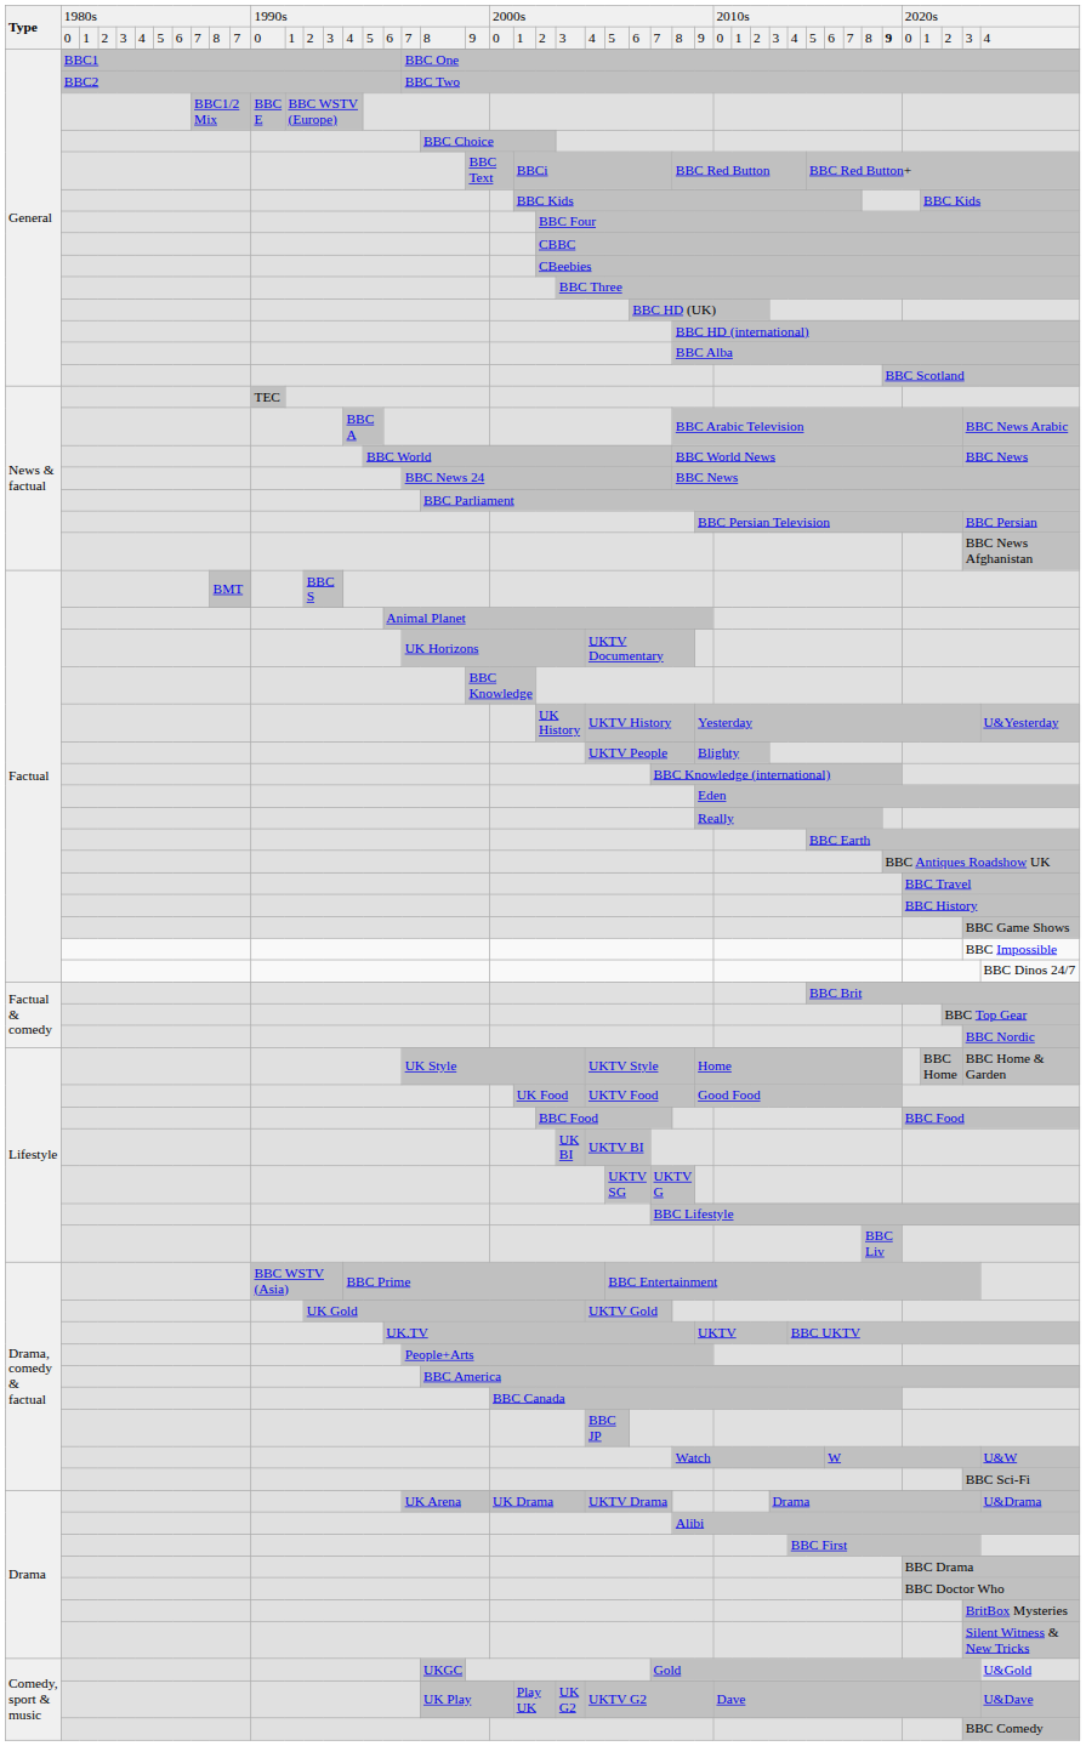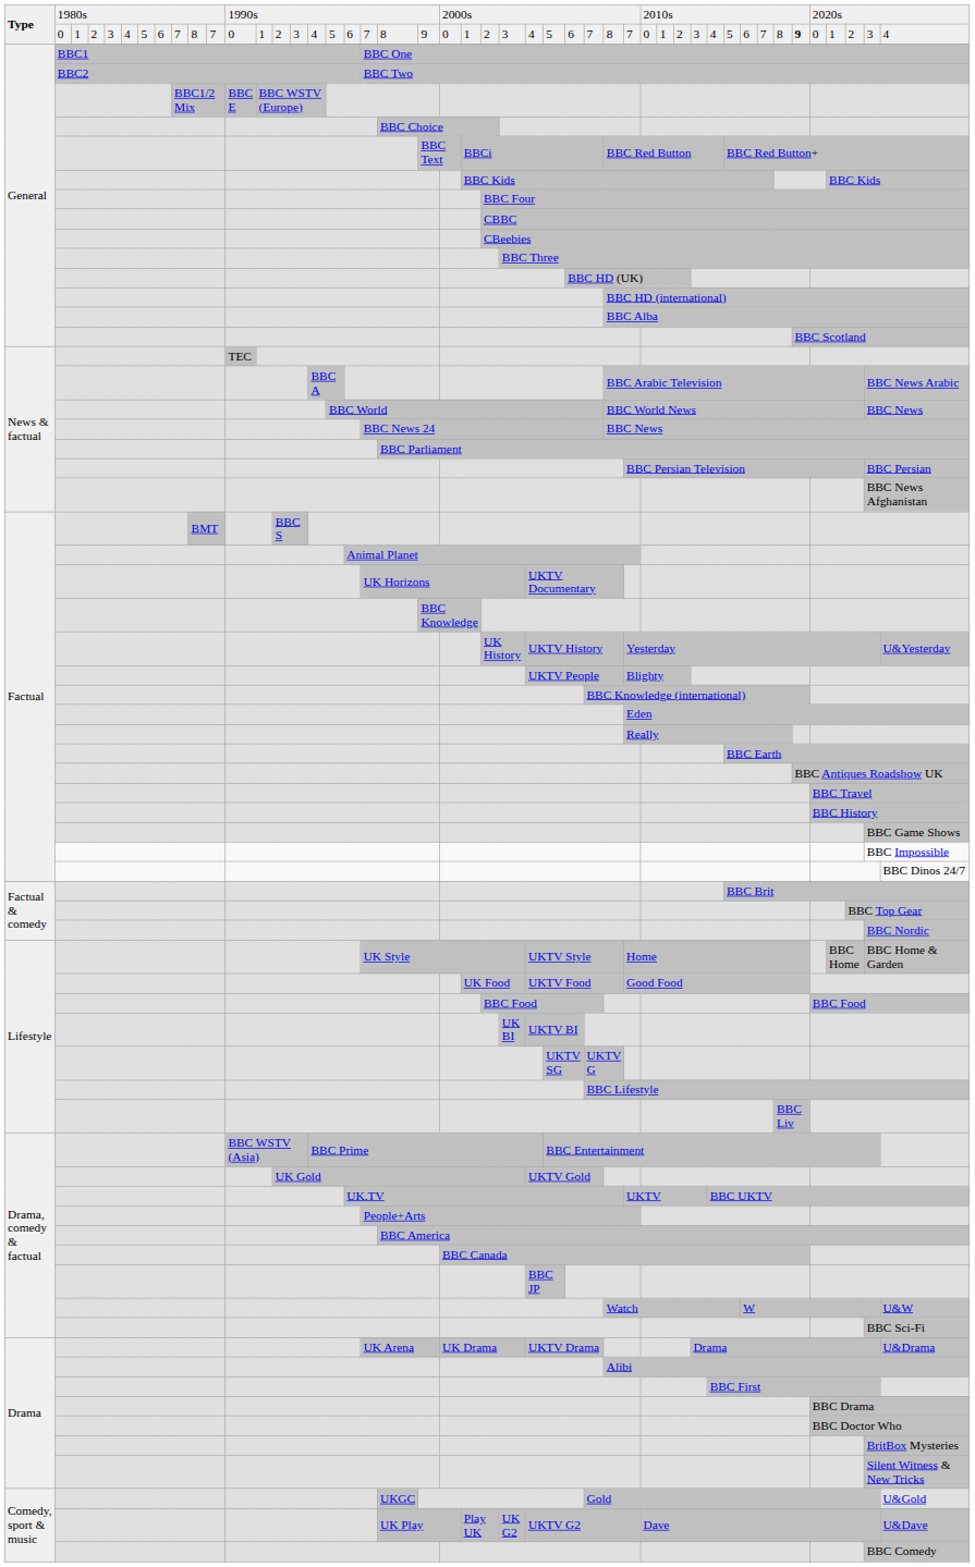 <table class="wikitable">
 <tr style="background-color:#F0F0F0;">
 <td rowspan= 2 width=2%><strong>Type</strong></td>
 <td colspan="10" width="22%">1980s</td>
 <td colspan="10" width="22%">1990s</td>
 <td colspan="10" width="22%">2000s</td>
 <td colspan="10" width="22%">2010s</td>
 <td colspan="18" width="22%">2020s</td>
 </tr>
 <tr style="background-color:#F0F0F0;">
 <td width="2%">0</td>
 <td width="2%">1</td>
 <td width="2%">2</td>
 <td width="2%">3</td>
 <td width="2%">4</td>
 <td width="2%">5</td>
 <td width="2%">6</td>
 <td width="2%">7</td>
 <td width="2%">8</td>
 <td width="2%">7</td>
 <td width="2%">0</td>
 <td width="2%">1</td>
 <td width="2%">2</td>
 <td width="2%">3</td>
 <td width="2%">4</td>
 <td width="2%">5</td>
 <td width="2%">6</td>
 <td width="2%">7</td>
 <td width="2%">8</td>
 <td width="2%">9</td>
 <td width="2%">0</td>
 <td width="2%">1</td>
 <td width="2%">2</td>
 <td width="2%">3</td>
 <td width="2%">4</td>
 <td width="2%">5</td>
 <td width="2%">6</td>
 <td width="2%">7</td>
 <td width="2%">8</td>
-<td width="2%">9</td>
+<td width="2%">7</td>
 <td width="2%">0</td>
 <td width="2%">1</td>
 <td width="2%">2</td>
 <td width="2%">3</td>
 <td width="2%">4</td>
 <td width="2%">5</td>
 <td width="2%">6</td>
 <td width="2%">7</td>
 <td width="2%">8</td>
 <td width="2%"><strong>9</strong></td>
 <td width="2%">0</td>
 <td width="2%">1</td>
 <td width="2%">2</td>
 <td>3</td>
 <td>4</td>
 </tr>
 <tr style='background-color:#E0E0E0;'>
 <td rowspan=15 style='background-color:#F0F0F0;'>General</td>
 </tr>
 <tr style='background-color:#E0E0E0;'>
 <td colspan="17" style="background-color:#C0C0C0"><a href='#'>BBC1</a></td>
 <td colspan="28" style="background-color:#C0C0C0"><a href='#'>BBC One</a></td>
 </tr>
 <tr style='background-color:#E0E0E0;'>
 <td colspan="17" style="background-color:#C0C0C0"><a href='#'>BBC2</a></td>
 <td colspan="28" style="background-color:#C0C0C0"><a href='#'>BBC Two</a></td>
 </tr>
 <tr style='background-color:#E0E0E0;'>
 <td colspan="7"></td>
 <td colspan="3" style="background-color:#C0C0C0"><a href='#'>BBC1/2 Mix</a></td>
 <td colspan="1" style="background-color:#C0C0C0"><a href='#'>BBC E</a></td>
 <td colspan="4" style="background-color:#C0C0C0"><a href='#'>BBC WSTV (Europe)</a></td>
 <td colspan="5"></td>
 <td colspan="10"></td>
 <td colspan="10"></td>
 <td colspan="5"></td>
 </tr>
 <tr style='background-color:#E0E0E0;'>
 <td colspan="10"></td>
 <td colspan="8"></td>
 <td colspan="5" style="background-color:#C0C0C0"><a href='#'>BBC Choice</a></td>
 <td colspan="7"></td>
 <td colspan="10"></td>
 <td colspan="5"></td>
 </tr>
 <tr style='background-color:#E0E0E0;'>
 <td colspan="10"></td>
 <td colspan="9"></td>
 <td colspan="2" style="background-color:#C0C0C0"><a href='#'>BBC Text</a></td>
 <td colspan="7" style="background-color:#C0C0C0"><a href='#'>BBCi</a></td>
 <td colspan="7" style="background-color:#C0C0C0"><a href='#'>BBC Red Button</a></td>
 <td colspan="10" style="background-color:#C0C0C0"><a href='#'>BBC Red Button</a>+</td>
 </tr>
 <tr style='background-color:#E0E0E0;'>
 <td colspan="10"></td>
 <td colspan="10"></td>
 <td></td>
 <td colspan="17" style="background-color:#C0C0C0"><a href='#'>BBC Kids</a></td>
 <td colspan="3"></td>
 <td colspan="4" style="background-color:#C0C0C0"><a href='#'>BBC Kids</a></td>
 </tr>
 <tr style='background-color:#E0E0E0;'>
 <td colspan="10"></td>
 <td colspan="10"></td>
 <td colspan="2"></td>
 <td colspan="23" style="background-color:#C0C0C0"><a href='#'>BBC Four</a></td>
 </tr>
 <tr style='background-color:#E0E0E0;'>
 <td colspan="10"></td>
 <td colspan="10"></td>
 <td colspan="2"></td>
 <td colspan="23" style="background-color:#C0C0C0"><a href='#'>CBBC</a></td>
 </tr>
 <tr style='background-color:#E0E0E0;'>
 <td colspan="10"></td>
 <td colspan="10"></td>
 <td colspan="2"></td>
 <td colspan="23" style="background-color:#C0C0C0"><a href='#'>CBeebies</a></td>
 </tr>
 <tr style='background-color:#E0E0E0;'>
 <td colspan="10"></td>
 <td colspan="10"></td>
 <td colspan="3"></td>
 <td colspan="22" style="background-color:#C0C0C0"><a href='#'>BBC Three</a></td>
 </tr>
 <tr style='background-color:#E0E0E0;'>
 <td colspan="10"></td>
 <td colspan="10"></td>
 <td colspan="6"></td>
 <td colspan="7" style="background-color:#C0C0C0"><a href='#'>BBC HD</a> (UK)</td>
 <td colspan="7"></td>
 <td colspan="5"></td>
 </tr>
 <tr style='background-color:#E0E0E0;'>
 <td colspan="10"></td>
 <td colspan="10"></td>
 <td colspan="8"></td>
 <td colspan="17" style="background-color:#C0C0C0"><a href='#'>BBC HD (international)</a></td>
 </tr>
 <tr style='background-color:#E0E0E0;'>
 <td colspan="10"></td>
 <td colspan="10"></td>
 <td colspan="8"></td>
 <td colspan="17" style="background-color:#C0C0C0"><a href='#'>BBC Alba</a></td>
 </tr>
 <tr style='background-color:#E0E0E0;'>
 <td colspan="10"></td>
 <td colspan="10"></td>
 <td colspan="10"></td>
 <td colspan="9"></td>
 <td colspan="6" style="background-color:#C0C0C0"><a href='#'>BBC Scotland</a></td>
 </tr>
 <tr style='background-color:#E0E0E0;'>
 <td rowspan="7" style="background-color:#F0F0F0;">News & factual</td>
 <td colspan="10"></td>
 <td style="background-color:#C0C0C0">TEC</td>
 <td colspan="9"></td>
 <td colspan="10"></td>
 <td colspan="10"></td>
 <td colspan="5"></td>
 </tr>
 <tr style='background-color:#E0E0E0;'>
 <td colspan="10"></td>
 <td colspan="4"></td>
 <td colspan="2" style="background-color:#C0C0C0"><a href='#'>BBC A</a></td>
 <td colspan="4"></td>
 <td colspan="8"></td>
 <td colspan="15" style="background-color:#C0C0C0"><a href='#'>BBC Arabic Television</a></td>
 <td colspan="2" style="background-color:#C0C0C0"><a href='#'>BBC News Arabic</a></td>
 </tr>
 <tr style='background-color:#E0E0E0;'>
 <td colspan="10"></td>
 <td colspan="5"></td>
 <td colspan="13" style="background-color:#C0C0C0"><a href='#'>BBC World</a></td>
 <td colspan="15" style="background-color:#C0C0C0"><a href='#'>BBC World News</a></td>
 <td colspan="2" style="background-color:#C0C0C0"><a href='#'>BBC News</a></td>
 </tr>
 <tr style='background-color:#E0E0E0;'>
 <td colspan="10"></td>
 <td colspan="7"></td>
 <td colspan="11" style="background-color:#C0C0C0"><a href='#'>BBC News 24</a></td>
 <td colspan="20" style="background-color:#C0C0C0"><a href='#'>BBC News</a></td>
 </tr>
 <tr style='background-color:#E0E0E0;'>
 <td colspan="10"></td>
 <td colspan="8"></td>
 <td colspan="27" style="background-color:#C0C0C0"><a href='#'>BBC Parliament</a></td>
 </tr>
 <tr style='background-color:#E0E0E0;'>
 <td colspan="10"></td>
 <td colspan="10"></td>
 <td colspan="9"></td>
 <td colspan="14" style="background-color:#C0C0C0"><a href='#'>BBC Persian Television</a></td>
 <td colspan="2" style="background-color:#C0C0C0"><a href='#'>BBC Persian</a></td>
 </tr>
 <tr style='background-color:#E0E0E0;'>
 <td colspan="10"></td>
 <td colspan="10"></td>
 <td colspan="10"></td>
 <td colspan="10"></td>
 <td colspan="3"></td>
 <td colspan="2" style="background-color:#C0C0C0">BBC News Afghanistan</td>
 </tr>
 <tr style='background-color:#E0E0E0;'>
 <td rowspan="16" style="background-color:#F0F0F0;">Factual</td>
 <td colspan="8"></td>
 <td colspan="2" style="background-color:#C0C0C0"><a href='#'>BMT</a></td>
 <td colspan="2"></td>
 <td colspan="2" style="background-color:#C0C0C0"><a href='#'>BBC S</a></td>
 <td colspan="6"></td>
 <td colspan="10"></td>
 <td colspan="10"></td>
 <td colspan="5"></td>
 </tr>
 <tr style='background-color:#E0E0E0;'>
 <td colspan="10"></td>
 <td colspan="6"></td>
 <td colspan="14" style="background-color:#C0C0C0"><a href='#'>Animal Planet</a></td>
 <td colspan="10"></td>
 <td colspan="5"></td>
 </tr>
 <tr style='background-color:#E0E0E0;'>
 <td colspan="10"></td>
 <td colspan="7"></td>
 <td colspan="7" style="background-color:#C0C0C0"><a href='#'>UK Horizons</a></td>
 <td colspan="5" style="background-color:#C0C0C0"><a href='#'>UKTV Documentary</a></td>
 <td></td>
 <td colspan="10"></td>
 <td colspan="5"></td>
 </tr>
 <tr style='background-color:#E0E0E0;'>
 <td colspan="10"></td>
 <td colspan="9"></td>
 <td colspan="3" style="background-color:#C0C0C0"><a href='#'>BBC Knowledge</a></td>
 <td colspan="8"></td>
 <td colspan="10"></td>
 <td colspan="5"></td>
 </tr>
 <tr style='background-color:#E0E0E0;'>
 <td colspan="10"></td>
 <td colspan="10"></td>
 <td colspan="2"></td>
 <td colspan="2" style="background-color:#C0C0C0"><a href='#'>UK History</a></td>
 <td colspan="5" style="background-color:#C0C0C0"><a href='#'>UKTV History</a></td>
 <td colspan="15" style="background-color:#C0C0C0"><a href='#'>Yesterday</a></td>
 <td style="background-color:#C0C0C0"><a href='#'>U&Yesterday</a></td>
 </tr>
 <tr style='background-color:#E0E0E0;'>
 <td colspan="10"></td>
 <td colspan="10"></td>
 <td colspan="4"></td>
 <td colspan="5" style="background-color:#C0C0C0"><a href='#'>UKTV People</a></td>
 <td colspan="4" style="background-color:#C0C0C0"><a href='#'>Blighty</a></td>
 <td colspan="7"></td>
 <td colspan="5"></td>
 </tr>
 <tr style='background-color:#E0E0E0;'>
 <td colspan="10"></td>
 <td colspan="10"></td>
 <td colspan="7"></td>
 <td colspan="13" style="background-color:#C0C0C0"><a href='#'>BBC Knowledge (international)</a></td>
 <td colspan="5"></td>
 </tr>
 <tr style='background-color:#E0E0E0;'>
 <td colspan="10"></td>
 <td colspan="10"></td>
 <td colspan="9"></td>
 <td colspan="16" style="background-color:#C0C0C0"><a href='#'>Eden</a></td>
 </tr>
 <tr style='background-color:#E0E0E0;'>
 <td colspan="10"></td>
 <td colspan="10"></td>
 <td colspan="9"></td>
 <td colspan="10" style="background-color:#C0C0C0"><a href='#'>Really</a></td>
 <td></td>
 <td colspan="5"></td>
 </tr>
 <tr style='background-color:#E0E0E0;'>
 <td colspan="10"></td>
 <td colspan="10"></td>
 <td colspan="10"></td>
 <td colspan="5"></td>
 <td colspan="10" style="background-color:#C0C0C0"><a href='#'>BBC Earth</a></td>
 </tr>
 <tr style='background-color:#E0E0E0;'>
 <td colspan="10"></td>
 <td colspan="10"></td>
 <td colspan="10"></td>
 <td colspan="9"></td>
 <td colspan="6" style="background-color:#C0C0C0">BBC <a href='#'>Antiques Roadshow</a> UK</td>
 </tr>
 <tr style='background-color:#E0E0E0;'>
 <td colspan="10"></td>
 <td colspan="10"></td>
 <td colspan="10"></td>
 <td colspan="10"></td>
 <td colspan="5" style="background-color:#C0C0C0"><a href='#'>BBC Travel</a></td>
 </tr>
 <tr style='background-color:#E0E0E0;'>
 <td colspan="10"></td>
 <td colspan="10"></td>
 <td colspan="10"></td>
 <td colspan="10"></td>
 <td colspan="5" style="background-color:#C0C0C0"><a href='#'>BBC History</a></td>
 </tr>
 <tr>
 <td colspan="10" style='background-color:#E0E0E0;'></td>
 <td colspan="10" style='background-color:#E0E0E0;'></td>
 <td colspan="10" style='background-color:#E0E0E0;'></td>
 <td colspan="10" style='background-color:#E0E0E0;'></td>
 <td colspan="3" style='background-color:#E0E0E0;'></td>
 <td colspan="2" style="background-color:#C0C0C0">BBC Game Shows</td>
 </tr>
 <tr>
 <td colspan="10"></td>
 <td colspan="10"></td>
 <td colspan="10"></td>
 <td colspan="10"></td>
 <td colspan="3"></td>
 <td colspan="2">BBC <a href='#'>Impossible</a></td>
 </tr>
 <tr>
 <td colspan="10"></td>
 <td colspan="10"></td>
 <td colspan="10"></td>
 <td colspan="10"></td>
 <td colspan="4"></td>
 <td>BBC Dinos 24/7</td>
 </tr>
 <tr style="background-color:#E0E0E0;">
 <td rowspan="3" style="background-color:#F0F0F0;">Factual & comedy</td>
 <td colspan="10"></td>
 <td colspan="10"></td>
 <td colspan="10"></td>
 <td colspan="5"></td>
 <td colspan="10" style="background-color:#C0C0C0"><a href='#'>BBC Brit</a></td>
 </tr>
 <tr>
 <td colspan="10" style='background-color:#E0E0E0;'></td>
 <td colspan="10" style='background-color:#E0E0E0;'></td>
 <td colspan="10" style='background-color:#E0E0E0;'></td>
 <td colspan="10" style='background-color:#E0E0E0;'></td>
 <td colspan="2" style='background-color:#E0E0E0;'></td>
 <td colspan="3" style="background-color:#C0C0C0">BBC <a href='#'>Top Gear</a></td>
 </tr>
 <tr style='background-color:#E0E0E0;'>
 <td colspan="10"></td>
 <td colspan="10"></td>
 <td colspan="10"></td>
 <td colspan="10"></td>
 <td colspan="3"></td>
 <td colspan="2" style="background-color:#C0C0C0"><a href='#'>BBC Nordic</a></td>
 </tr>
 <tr style='background-color:#E0E0E0;'>
 <td rowspan="7" style="background-color:#F0F0F0;">Lifestyle</td>
 <td colspan="10"></td>
 <td colspan="7"></td>
 <td colspan="7" style="background-color:#C0C0C0"><a href='#'>UK Style</a></td>
 <td colspan="5" style="background-color:#C0C0C0"><a href='#'>UKTV Style</a></td>
 <td colspan="11" style="background-color:#C0C0C0"><a href='#'>Home</a></td>
 <td colspan="1"></td>
 <td colspan="2" style="background-color:#C0C0C0">BBC Home</td>
 <td colspan="2" style="background-color:#C0C0C0">BBC Home & Garden</td>
 </tr>
 <tr style='background-color:#E0E0E0;'>
 <td colspan="10"></td>
 <td colspan="10"></td>
 <td></td>
 <td colspan="3" style="background-color:#C0C0C0"><a href='#'>UK Food</a></td>
 <td colspan="5" style="background-color:#C0C0C0"><a href='#'>UKTV Food</a></td>
 <td colspan="11" style="background-color:#C0C0C0"><a href='#'>Good Food</a></td>
 <td colspan="5"></td>
 </tr>
 <tr style='background-color:#E0E0E0;'>
 <td colspan="10"></td>
 <td colspan="10"></td>
 <td colspan="2"></td>
 <td colspan="6" style="background-color:#C0C0C0"><a href='#'>BBC Food</a></td>
 <td colspan="2"></td>
 <td colspan="10"></td>
 <td colspan="5" style="background-color:#C0C0C0"><a href='#'>BBC Food</a></td>
 </tr>
 <tr style='background-color:#E0E0E0;'>
 <td colspan="10"></td>
 <td colspan="10"></td>
 <td colspan="3"></td>
 <td style="background-color:#C0C0C0"><a href='#'>UK BI</a></td>
 <td colspan="3" style="background-color:#C0C0C0"><a href='#'>UKTV BI</a></td>
 <td colspan="3"></td>
 <td colspan="10"></td>
 <td colspan="5"></td>
 </tr>
 <tr style='background-color:#E0E0E0;'>
 <td colspan="10"></td>
 <td colspan="10"></td>
 <td colspan="5"></td>
 <td colspan="2" style="background-color:#C0C0C0"><a href='#'>UKTV SG</a></td>
 <td colspan="2" style="background-color:#C0C0C0"><a href='#'>UKTV G</a></td>
 <td></td>
 <td colspan="10"></td>
 <td colspan="5"></td>
 </tr>
 <tr style='background-color:#E0E0E0;'>
 <td colspan="10"></td>
 <td colspan="10"></td>
 <td colspan="7"></td>
 <td colspan="18" style="background-color:#C0C0C0"><a href='#'>BBC Lifestyle</a></td>
 </tr>
 <tr style='background-color:#E0E0E0;'>
 <td colspan="10"></td>
 <td colspan="10"></td>
 <td colspan="10"></td>
 <td colspan="8"></td>
 <td colspan="2" style="background-color:#C0C0C0"><a href='#'>BBC Liv</a></td>
 <td colspan="5"></td>
 </tr>
 <tr style="background-color:#E0E0E0;">
 <td rowspan="9" style="background-color:#F0F0F0;">Drama, comedy & factual</td>
 <td colspan="10"></td>
 <td colspan="4" style="background-color:#C0C0C0"><a href='#'>BBC WSTV (Asia)</a></td>
 <td colspan="11" style="background-color:#C0C0C0"><a href='#'>BBC Prime</a></td>
 <td colspan="19" style="background-color:#C0C0C0"><a href='#'>BBC Entertainment</a></td>
 <td></td>
 </tr>
 <tr style="background-color:#E0E0E0;">
 <td colspan="10"></td>
 <td colspan="2"></td>
 <td colspan="12" style="background-color:#C0C0C0"><a href='#'>UK Gold</a></td>
 <td colspan="4" style="background-color:#C0C0C0"><a href='#'>UKTV Gold</a></td>
 <td colspan="2"></td>
 <td colspan="10"></td>
 <td colspan="5"></td>
 </tr>
 <tr style="background-color:#E0E0E0;">
 <td colspan="10"></td>
 <td colspan="6"></td>
 <td colspan="13" style="background-color:#C0C0C0"><a href='#'>UK.TV</a></td>
 <td colspan="5" style="background-color:#C0C0C0"><a href='#'>UKTV</a></td>
 <td colspan="11" style="background-color:#C0C0C0"><a href='#'>BBC UKTV</a></td>
 </tr>
 <tr style="background-color:#E0E0E0;">
 <td colspan="10"></td>
 <td colspan="7"></td>
 <td colspan="13" style="background-color:#C0C0C0"><a href='#'>People+Arts</a></td>
 <td colspan="10"></td>
 <td colspan="5"></td>
 </tr>
 <tr style="background-color:#E0E0E0;">
 <td colspan="10"></td>
 <td colspan="8"></td>
 <td colspan="27" style="background-color:#C0C0C0"><a href='#'>BBC America</a></td>
 </tr>
 <tr style="background-color:#E0E0E0;">
 <td colspan="10"></td>
 <td colspan="10"></td>
 <td colspan="20" style="background-color:#C0C0C0"><a href='#'>BBC Canada</a></td>
 <td colspan="5"></td>
 </tr>
 <tr style="background-color:#E0E0E0;">
 <td colspan="10"></td>
 <td colspan="10"></td>
 <td colspan="4"></td>
 <td colspan="2" style="background-color:#C0C0C0"><a href='#'>BBC JP</a></td>
 <td colspan="4"></td>
 <td colspan="10"></td>
 <td colspan="5"></td>
 </tr>
 <tr style="background-color:#E0E0E0;">
 <td colspan="10"></td>
 <td colspan="10"></td>
 <td colspan="8"></td>
 <td colspan="8" style="background-color:#C0C0C0"><a href='#'>Watch</a></td>
 <td colspan="8" style="background-color:#C0C0C0"><a href='#'>W</a></td>
 <td style="background-color:#C0C0C0"><a href='#'>U&W</a></td>
 </tr>
 <tr>
 <td colspan="10" style='background-color:#E0E0E0;'></td>
 <td colspan="10" style='background-color:#E0E0E0;'></td>
 <td colspan="10" style='background-color:#E0E0E0;'></td>
 <td colspan="10" style='background-color:#E0E0E0;'></td>
 <td colspan="3" style='background-color:#E0E0E0;'></td>
 <td colspan="2" style="background-color:#C0C0C0">BBC Sci-Fi</td>
 </tr>
 <tr style="background-color:#E0E0E0;">
 <td rowspan="7" style="background-color:#F0F0F0;">Drama</td>
 <td colspan="10"></td>
 <td colspan="7"></td>
 <td colspan="3" style="background-color:#C0C0C0"><a href='#'>UK Arena</a></td>
 <td colspan="4" style="background-color:#C0C0C0"><a href='#'>UK Drama</a></td>
 <td colspan="4" style="background-color:#C0C0C0"><a href='#'>UKTV Drama</a></td>
 <td colspan="2"></td>
 <td colspan="3"></td>
 <td colspan="11" style="background-color:#C0C0C0"><a href='#'>Drama</a></td>
 <td style="background-color:#C0C0C0"><a href='#'>U&Drama</a></td>
 </tr>
 <tr style="background-color:#E0E0E0;">
 <td colspan="10"></td>
 <td colspan="10"></td>
 <td colspan="8"></td>
 <td colspan="17" style="background-color:#C0C0C0"><a href='#'>Alibi</a></td>
 </tr>
 <tr style="background-color:#E0E0E0;">
 <td colspan="10"></td>
 <td colspan="10"></td>
 <td colspan="10"></td>
 <td colspan="4"></td>
 <td colspan="10" style="background-color:#C0C0C0"><a href='#'>BBC First</a></td>
 <td></td>
 </tr>
 <tr style="background-color:#E0E0E0;">
 <td colspan="10"></td>
 <td colspan="10"></td>
 <td colspan="10"></td>
 <td colspan="10"></td>
 <td colspan="5" style="background-color:#C0C0C0">BBC Drama</td>
 </tr>
 <tr style="background-color:#E0E0E0;">
 <td colspan="10"></td>
 <td colspan="10"></td>
 <td colspan="10"></td>
 <td colspan="10"></td>
 <td colspan="5" style="background-color:#C0C0C0">BBC Doctor Who</td>
 </tr>
 <tr style="background-color:#E0E0E0;">
 <td colspan="10"></td>
 <td colspan="10"></td>
 <td colspan="10"></td>
 <td colspan="10"></td>
 <td colspan="3"></td>
 <td colspan="2" style="background-color:#C0C0C0"><a href='#'>BritBox</a> Mysteries</td>
 </tr>
 <tr>
 <td colspan="10" style='background-color:#E0E0E0;'></td>
 <td colspan="10" style='background-color:#E0E0E0;'></td>
 <td colspan="10" style='background-color:#E0E0E0;'></td>
 <td colspan="10" style='background-color:#E0E0E0;'></td>
 <td colspan="3" style='background-color:#E0E0E0;'></td>
 <td colspan="2" style="background-color:#C0C0C0"><a href='#'>Silent Witness</a> & <a href='#'>New Tricks</a></td>
 </tr>
 <tr style="background-color:#E0E0E0;">
 <td rowspan="3" style="background-color:#F0F0F0;">Comedy, sport & music</td>
 <td colspan="10"></td>
 <td colspan="8"></td>
 <td style="background-color:#C0C0C0"><a href='#'>UKGC</a></td>
 <td colspan="8"></td>
 <td colspan="17" style="background-color:#C0C0C0"><a href='#'>Gold</a></td>
 <td><a href='#'>U&Gold</a></td>
 </tr>
 <tr style="background-color:#E0E0E0;">
 <td colspan="10"></td>
 <td colspan="8"></td>
 <td colspan="3" style="background-color:#C0C0C0"><a href='#'>UK Play</a></td>
 <td colspan="2" style="background-color:#C0C0C0"><a href='#'>Play UK</a></td>
 <td colspan="1" style="background-color:#C0C0C0"><a href='#'>UK G2</a></td>
 <td colspan="6" style="background-color:#C0C0C0"><a href='#'>UKTV G2</a></td>
 <td colspan="14" style="background-color:#C0C0C0"><a href='#'>Dave</a></td>
 <td style="background-color:#C0C0C0"><a href='#'>U&Dave</a></td>
 </tr>
 <tr>
 <td colspan="10" style='background-color:#E0E0E0;'></td>
 <td colspan="10" style='background-color:#E0E0E0;'></td>
 <td colspan="10" style='background-color:#E0E0E0;'></td>
 <td colspan="10" style='background-color:#E0E0E0;'></td>
 <td colspan="3" style='background-color:#E0E0E0;'></td>
 <td colspan="2" style="background-color:#C0C0C0">BBC Comedy</td>
 </tr>
 </table>
